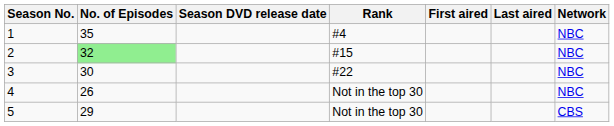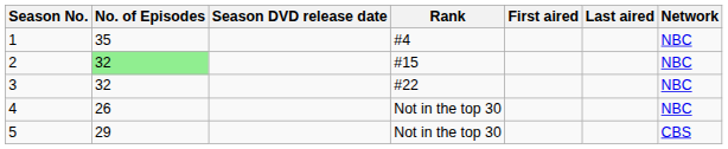 <table class="wikitable sortable mw-collapsible">
 <tr>
 <th>Season No.</th>
 <th>No. of Episodes</th>
 <th>Season DVD release date</th>
 <th>Rank</th>
 <th>First aired</th>
 <th>Last aired</th>
 <th>Network</th>
 </tr>
 <tr>
 <td>1</td>
 <td>35</td>
 <td></td>
 <td>#4</td>
 <td></td>
 <td></td>
 <td><a href='#'>NBC</a></td>
 </tr>
 <tr>
 <td>2</td>
 <td style="background: lightgreen;">32</td>
 <td></td>
 <td>#15</td>
 <td></td>
 <td></td>
 <td><a href='#'>NBC</a></td>
 </tr>
 <tr>
 <td>3</td>
-<td>30</td>
+<td>32</td>
 <td></td>
 <td>#22</td>
 <td></td>
 <td></td>
 <td><a href='#'>NBC</a></td>
 </tr>
 <tr>
 <td>4</td>
 <td>26</td>
 <td></td>
 <td>Not in the top 30</td>
 <td></td>
 <td></td>
 <td><a href='#'>NBC</a></td>
 </tr>
 <tr>
 <td>5</td>
 <td>29</td>
 <td></td>
 <td>Not in the top 30</td>
 <td></td>
 <td></td>
 <td><a href='#'>CBS</a></td>
 </tr>
 </table>
